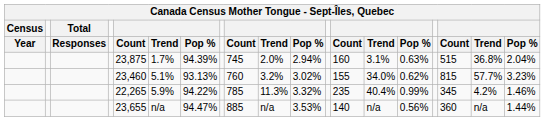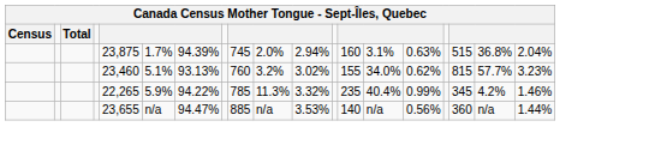 <table class="wikitable">
 <tr>
 <th colspan=19>Canada Census Mother Tongue - Sept-Îles, Quebec</th>
 </tr>
 <tr>
 <th>Census</th>
 <td></td>
 <th>Total</th>
 <td colspan=1></td>
 <th colspan=3></th>
 <td colspan=1></td>
 <th colspan=3></th>
 <td colspan=1></td>
 <th colspan=3></th>
 <td colspan=1></td>
 <th colspan=3></th>
-</tr>
-<tr>
-<th>Year</th>
-<td></td>
-<th>Responses</th>
-<td></td>
-<th>Count</th>
-<th>Trend</th>
-<th>Pop %</th>
-<td></td>
-<th>Count</th>
-<th>Trend</th>
-<th>Pop %</th>
-<td></td>
-<th>Count</th>
-<th>Trend</th>
-<th>Pop %</th>
-<td></td>
-<th>Count</th>
-<th>Trend</th>
-<th>Pop %</th>
 </tr>
 <tr>
 <td></td>
 <td></td>
 <td></td>
 <td></td>
 <td>23,875</td>
 <td> 1.7%</td>
 <td>94.39%</td>
 <td></td>
 <td>745</td>
 <td> 2.0%</td>
 <td>2.94%</td>
 <td></td>
 <td>160</td>
 <td> 3.1%</td>
 <td>0.63%</td>
 <td></td>
 <td>515</td>
 <td> 36.8%</td>
 <td>2.04%</td>
 </tr>
 <tr>
 <td></td>
 <td></td>
 <td></td>
 <td></td>
 <td>23,460</td>
 <td> 5.1%</td>
 <td>93.13%</td>
 <td></td>
 <td>760</td>
 <td> 3.2%</td>
 <td>3.02%</td>
 <td></td>
 <td>155</td>
 <td> 34.0%</td>
 <td>0.62%</td>
 <td></td>
 <td>815</td>
 <td> 57.7%</td>
 <td>3.23%</td>
 </tr>
 <tr>
 <td></td>
 <td></td>
 <td></td>
 <td></td>
 <td>22,265</td>
 <td> 5.9%</td>
 <td>94.22%</td>
 <td></td>
 <td>785</td>
 <td> 11.3%</td>
 <td>3.32%</td>
 <td></td>
 <td>235</td>
 <td> 40.4%</td>
 <td>0.99%</td>
 <td></td>
 <td>345</td>
 <td> 4.2%</td>
 <td>1.46%</td>
 </tr>
 <tr>
 <td></td>
 <td></td>
 <td></td>
 <td></td>
 <td>23,655</td>
 <td>n/a</td>
 <td>94.47%</td>
 <td></td>
 <td>885</td>
 <td>n/a</td>
 <td>3.53%</td>
 <td></td>
 <td>140</td>
 <td>n/a</td>
 <td>0.56%</td>
 <td></td>
 <td>360</td>
 <td>n/a</td>
 <td>1.44%</td>
 </tr>
 </table>
